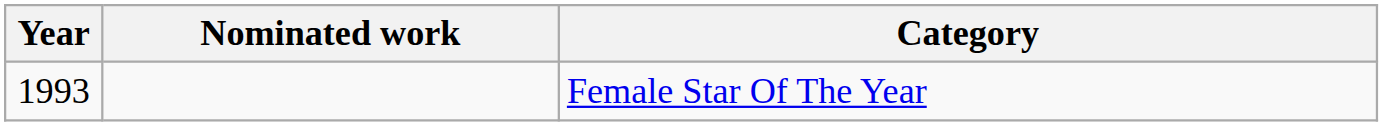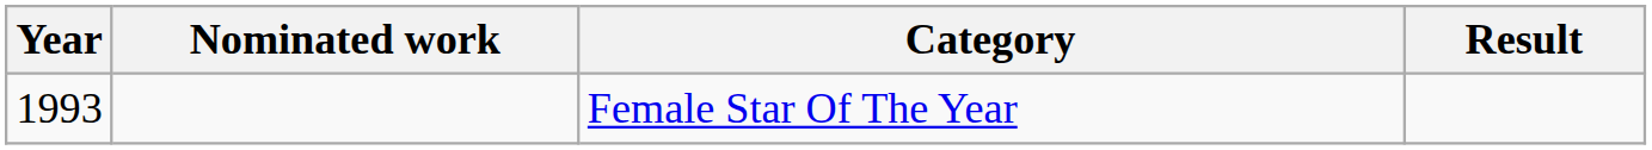 <table class=wikitable>
 <tr>
 <th width=4%>Year</th>
 <th width=29%>Nominated work</th>
 <th width=52%>Category</th>
+<th width=15%>Result</th>
 </tr>
 <tr>
 <td align=center>1993</td>
 <td></td>
 <td><a href='#'>Female Star Of The Year</a></td>
+<td></td>
 </tr>
 </table>
